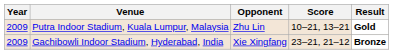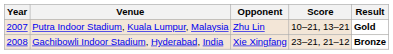 <table class="sortable wikitable" style="font-size: 90%;">
 <tr>
 <th>Year</th>
 <th>Venue</th>
 <th>Opponent</th>
 <th>Score</th>
 <th>Result</th>
 </tr>
 <tr style="background:#F3E6D7">
-<td align="center"><a href='#'>2009</a></td>
+<td align="center"><a href='#'>2007</a></td>
 <td align="left"><a href='#'>Putra Indoor Stadium</a>, <a href='#'>Kuala Lumpur</a>, <a href='#'>Malaysia</a></td>
 <td align="left"> <a href='#'>Zhu Lin</a></td>
 <td align="left">10–21, 13–21</td>
 <td style="text-align:left; background:white"> <strong>Gold</strong></td>
 </tr>
 <tr style="background:#F3E6D7">
-<td align="center"><a href='#'>2009</a></td>
+<td align="center"><a href='#'>2008</a></td>
 <td align="left"><a href='#'>Gachibowli Indoor Stadium</a>, <a href='#'>Hyderabad</a>, <a href='#'>India</a></td>
 <td align="left"> <a href='#'>Xie Xingfang</a></td>
 <td align="left">23–21, 21–12</td>
 <td style="text-align:left; background:white"> <strong>Bronze</strong></td>
 </tr>
 </table>
